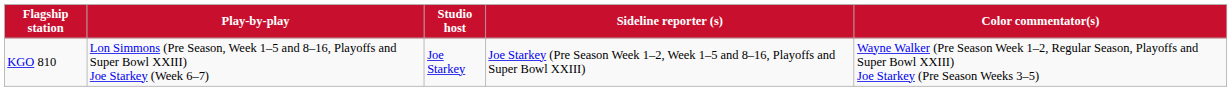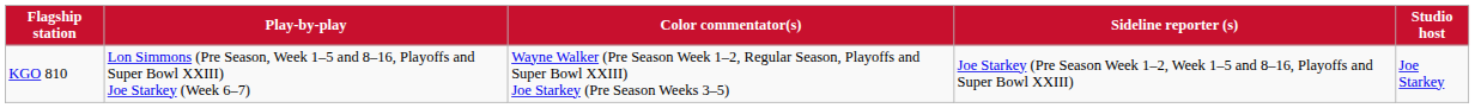 <table class="wikitable">
 <tr>
 <th style="color:#FFFFFF; background:#C8102E;">Flagship station</th>
 <th style="color:#FFFFFF; background:#C8102E;">Play-by-play</th>
+<th style="color:#FFFFFF; background:#C8102E;">Color commentator(s)</th>
+<th style="color:#FFFFFF; background:#C8102E;">Sideline reporter (s)</th>
 <th style="color:#FFFFFF; background:#C8102E;">Studio host</th>
-<th style="color:#FFFFFF; background:#C8102E;">Sideline reporter (s)</th>
-<th style="color:#FFFFFF; background:#C8102E;">Color commentator(s)</th>
 </tr>
 <tr>
 <td><a href='#'>KGO</a> 810</td>
 <td><a href='#'>Lon Simmons</a> (Pre Season, Week 1–5 and 8–16, Playoffs and Super Bowl XXIII)<br><a href='#'>Joe Starkey</a> (Week 6–7)</td>
+<td><a href='#'>Wayne Walker</a> (Pre Season Week 1–2, Regular Season, Playoffs and Super Bowl XXIII)<br><a href='#'>Joe Starkey</a> (Pre Season Weeks 3–5)</td>
+<td><a href='#'>Joe Starkey</a> (Pre Season Week 1–2, Week 1–5 and 8–16, Playoffs and Super Bowl XXIII)</td>
 <td><a href='#'>Joe Starkey</a></td>
-<td><a href='#'>Joe Starkey</a> (Pre Season Week 1–2, Week 1–5 and 8–16, Playoffs and Super Bowl XXIII)</td>
-<td><a href='#'>Wayne Walker</a> (Pre Season Week 1–2, Regular Season, Playoffs and Super Bowl XXIII)<br><a href='#'>Joe Starkey</a> (Pre Season Weeks 3–5)</td>
 </tr>
 </table>
